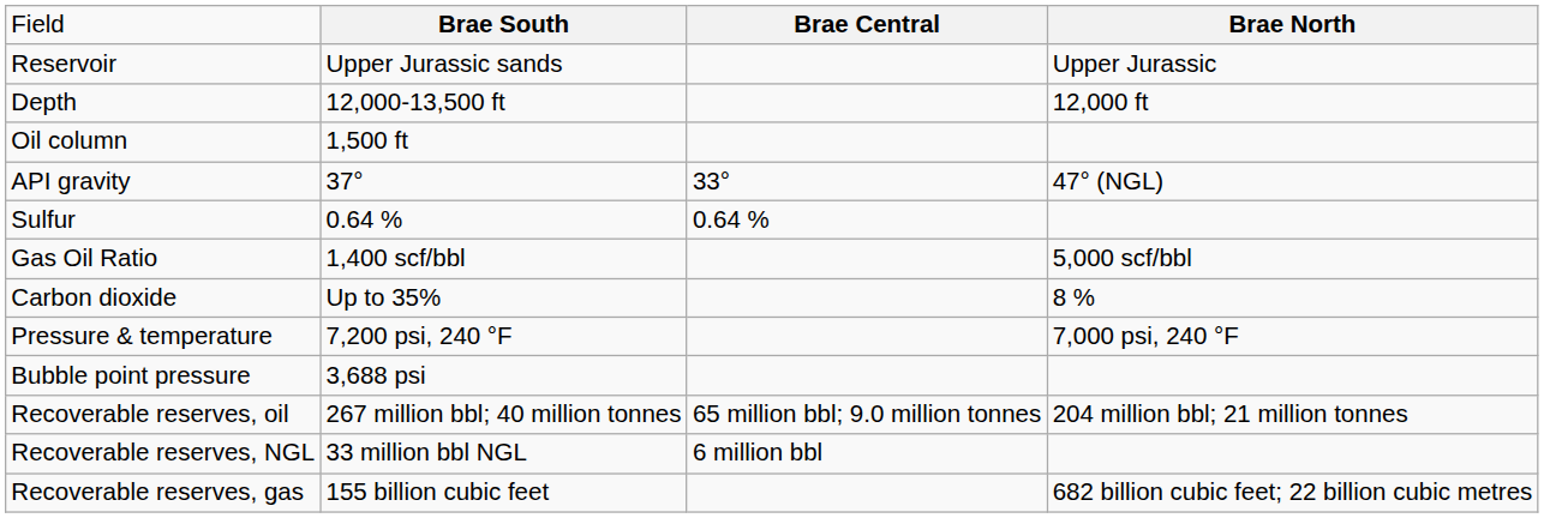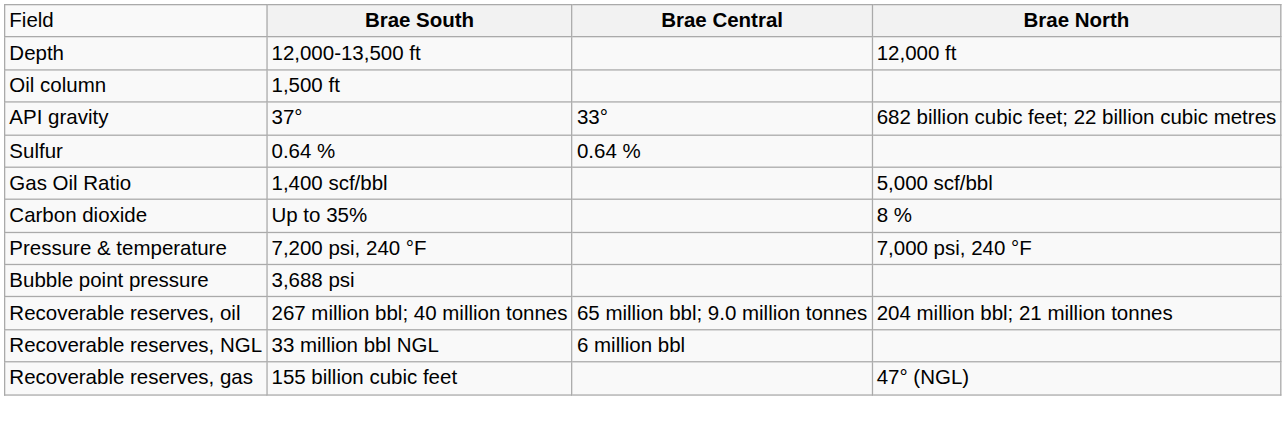 <table class="wikitable">
 <tr>
 <td>Field</td>
 <th>Brae South</th>
 <th>Brae Central</th>
 <th>Brae North</th>
-</tr>
-<tr>
-<td>Reservoir</td>
-<td>Upper Jurassic sands</td>
-<td></td>
-<td>Upper Jurassic</td>
 </tr>
 <tr>
 <td>Depth</td>
 <td>12,000-13,500 ft</td>
 <td></td>
 <td>12,000 ft</td>
 </tr>
 <tr>
 <td>Oil column</td>
 <td>1,500 ft</td>
 <td></td>
 <td></td>
 </tr>
 <tr>
 <td>API gravity</td>
 <td>37°</td>
 <td>33°</td>
-<td>47° (NGL)</td>
+<td>682 billion cubic feet; 22 billion cubic metres</td>
 </tr>
 <tr>
 <td>Sulfur</td>
 <td>0.64 %</td>
 <td>0.64 %</td>
 <td></td>
 </tr>
 <tr>
 <td>Gas Oil Ratio</td>
 <td>1,400 scf/bbl</td>
 <td></td>
 <td>5,000 scf/bbl</td>
 </tr>
 <tr>
 <td>Carbon dioxide</td>
 <td>Up to 35%</td>
 <td></td>
 <td>8 %</td>
 </tr>
 <tr>
 <td>Pressure & temperature</td>
 <td>7,200 psi, 240 °F</td>
 <td></td>
 <td>7,000 psi, 240 °F</td>
 </tr>
 <tr>
 <td>Bubble point pressure</td>
 <td>3,688 psi</td>
 <td></td>
 <td></td>
 </tr>
 <tr>
 <td>Recoverable reserves, oil</td>
 <td>267 million bbl; 40 million tonnes</td>
 <td>65 million bbl; 9.0 million tonnes</td>
 <td>204 million bbl; 21 million tonnes</td>
 </tr>
 <tr>
 <td>Recoverable reserves, NGL</td>
 <td>33 million bbl NGL</td>
 <td>6 million bbl</td>
 <td></td>
 </tr>
 <tr>
 <td>Recoverable reserves, gas</td>
 <td>155 billion cubic feet</td>
 <td></td>
-<td>682 billion cubic feet; 22 billion cubic metres</td>
+<td>47° (NGL)</td>
 </tr>
 </table>
